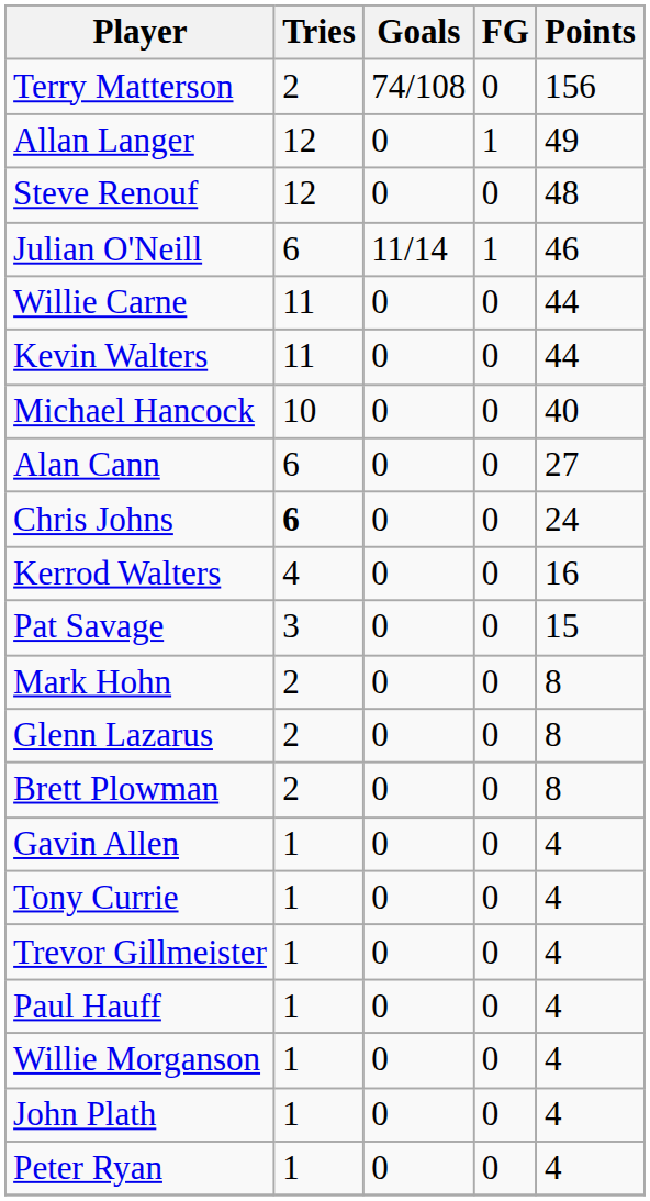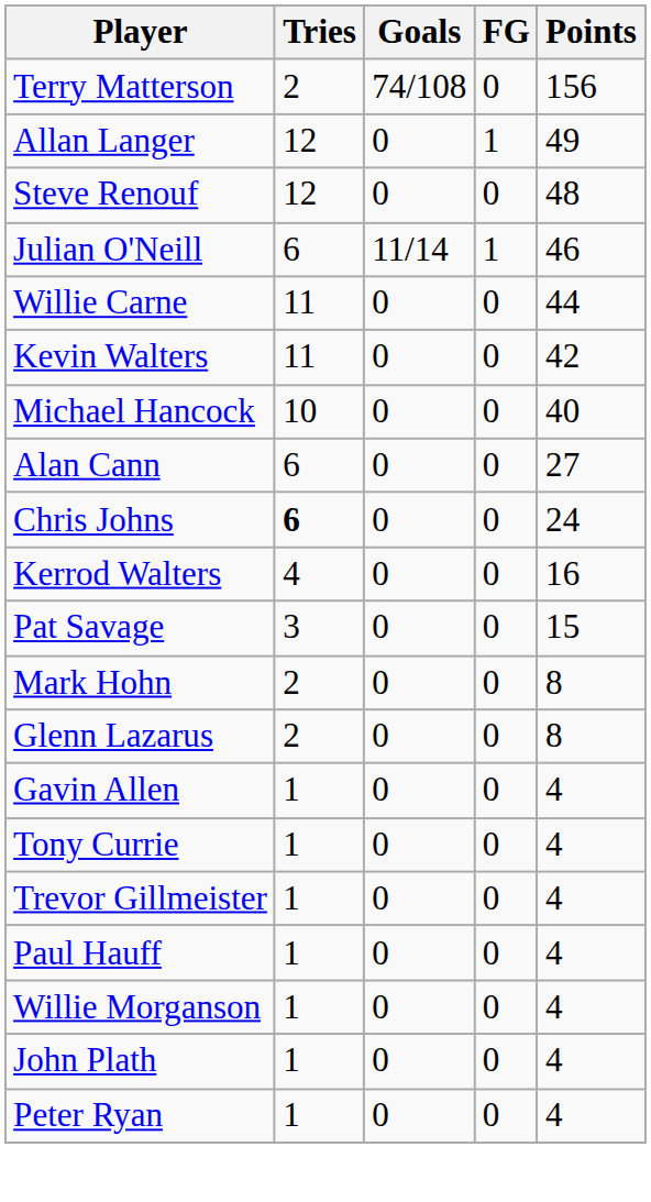 <table class="wikitable">
 <tr>
 <th>Player</th>
 <th>Tries</th>
 <th>Goals</th>
 <th>FG</th>
 <th>Points</th>
 </tr>
 <tr>
 <td><a href='#'>Terry Matterson</a></td>
 <td>2</td>
 <td>74/108</td>
 <td>0</td>
 <td>156</td>
 </tr>
 <tr>
 <td><a href='#'>Allan Langer</a></td>
 <td>12</td>
 <td>0</td>
 <td>1</td>
 <td>49</td>
 </tr>
 <tr>
 <td><a href='#'>Steve Renouf</a></td>
 <td>12</td>
 <td>0</td>
 <td>0</td>
 <td>48</td>
 </tr>
 <tr>
 <td><a href='#'>Julian O'Neill</a></td>
 <td>6</td>
 <td>11/14</td>
 <td>1</td>
 <td>46</td>
 </tr>
 <tr>
 <td><a href='#'>Willie Carne</a></td>
 <td>11</td>
 <td>0</td>
 <td>0</td>
 <td>44</td>
 </tr>
 <tr>
 <td><a href='#'>Kevin Walters</a></td>
 <td>11</td>
 <td>0</td>
 <td>0</td>
-<td>44</td>
+<td>42</td>
 </tr>
 <tr>
 <td><a href='#'>Michael Hancock</a></td>
 <td>10</td>
 <td>0</td>
 <td>0</td>
 <td>40</td>
 </tr>
 <tr>
 <td><a href='#'>Alan Cann</a></td>
 <td>6</td>
 <td>0</td>
 <td>0</td>
 <td>27</td>
 </tr>
 <tr>
 <td><a href='#'>Chris Johns</a></td>
 <td><strong>6</strong></td>
 <td>0</td>
 <td>0</td>
 <td>24</td>
 </tr>
 <tr>
 <td><a href='#'>Kerrod Walters</a></td>
 <td>4</td>
 <td>0</td>
 <td>0</td>
 <td>16</td>
 </tr>
 <tr>
 <td><a href='#'>Pat Savage</a></td>
 <td>3</td>
 <td>0</td>
 <td>0</td>
 <td>15</td>
 </tr>
 <tr>
 <td><a href='#'>Mark Hohn</a></td>
 <td>2</td>
 <td>0</td>
 <td>0</td>
 <td>8</td>
 </tr>
 <tr>
 <td><a href='#'>Glenn Lazarus</a></td>
-<td>2</td>
-<td>0</td>
-<td>0</td>
-<td>8</td>
-</tr>
-<tr>
-<td><a href='#'>Brett Plowman</a></td>
 <td>2</td>
 <td>0</td>
 <td>0</td>
 <td>8</td>
 </tr>
 <tr>
 <td><a href='#'>Gavin Allen</a></td>
 <td>1</td>
 <td>0</td>
 <td>0</td>
 <td>4</td>
 </tr>
 <tr>
 <td><a href='#'>Tony Currie</a></td>
 <td>1</td>
 <td>0</td>
 <td>0</td>
 <td>4</td>
 </tr>
 <tr>
 <td><a href='#'>Trevor Gillmeister</a></td>
 <td>1</td>
 <td>0</td>
 <td>0</td>
 <td>4</td>
 </tr>
 <tr>
 <td><a href='#'>Paul Hauff</a></td>
 <td>1</td>
 <td>0</td>
 <td>0</td>
 <td>4</td>
 </tr>
 <tr>
 <td><a href='#'>Willie Morganson</a></td>
 <td>1</td>
 <td>0</td>
 <td>0</td>
 <td>4</td>
 </tr>
 <tr>
 <td><a href='#'>John Plath</a></td>
 <td>1</td>
 <td>0</td>
 <td>0</td>
 <td>4</td>
 </tr>
 <tr>
 <td><a href='#'>Peter Ryan</a></td>
 <td>1</td>
 <td>0</td>
 <td>0</td>
 <td>4</td>
 </tr>
 <tr>
 </tr>
 </table>
